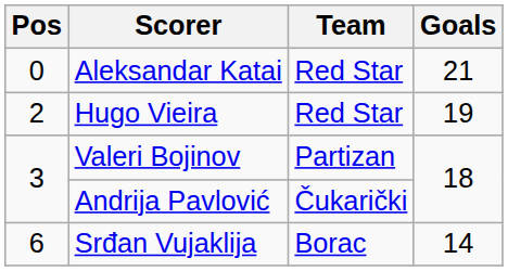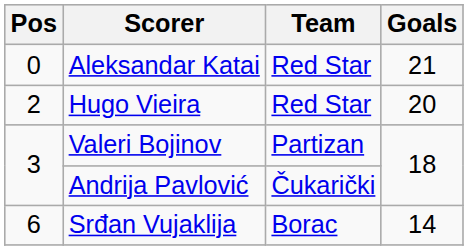 <table class="wikitable">
 <tr>
 <th>Pos</th>
 <th>Scorer</th>
 <th>Team</th>
 <th align=center>Goals</th>
 </tr>
 <tr>
 <td style="text-align:center">0</td>
 <td> <a href='#'>Aleksandar Katai</a></td>
 <td><a href='#'>Red Star</a></td>
 <td style="text-align:center">21</td>
 </tr>
 <tr>
 <td style="text-align:center">2</td>
 <td> <a href='#'>Hugo Vieira</a></td>
 <td><a href='#'>Red Star</a></td>
-<td style="text-align:center">19</td>
+<td style="text-align:center">20</td>
 </tr>
 <tr>
 <td rowspan=2 style="text-align:center">3</td>
 <td> <a href='#'>Valeri Bojinov</a></td>
 <td><a href='#'>Partizan</a></td>
 <td rowspan=2 style="text-align:center">18</td>
 </tr>
 <tr>
 <td> <a href='#'>Andrija Pavlović</a></td>
 <td><a href='#'>Čukarički</a></td>
 </tr>
 <tr>
 <td rowspan=1 style="text-align:center">6</td>
 <td> <a href='#'>Srđan Vujaklija</a></td>
 <td><a href='#'>Borac</a></td>
 <td style="text-align:center">14</td>
 </tr>
 </table>
